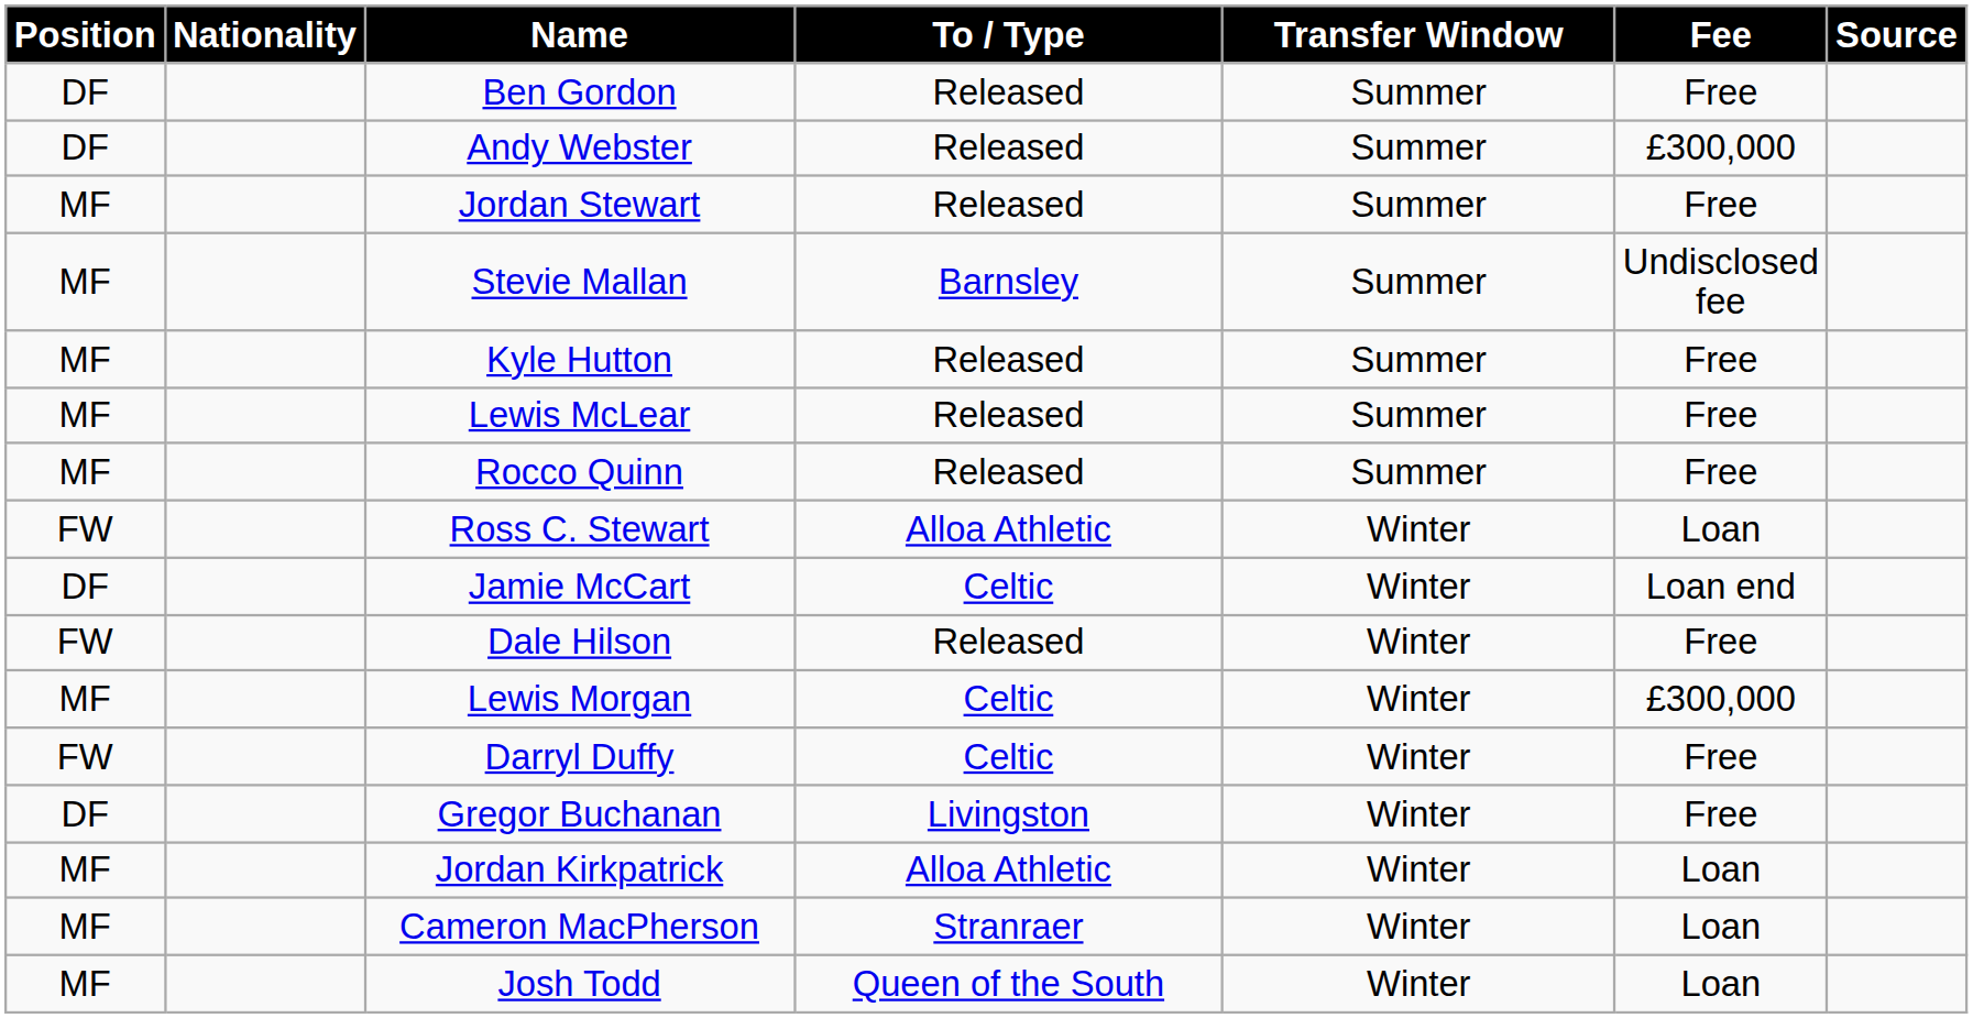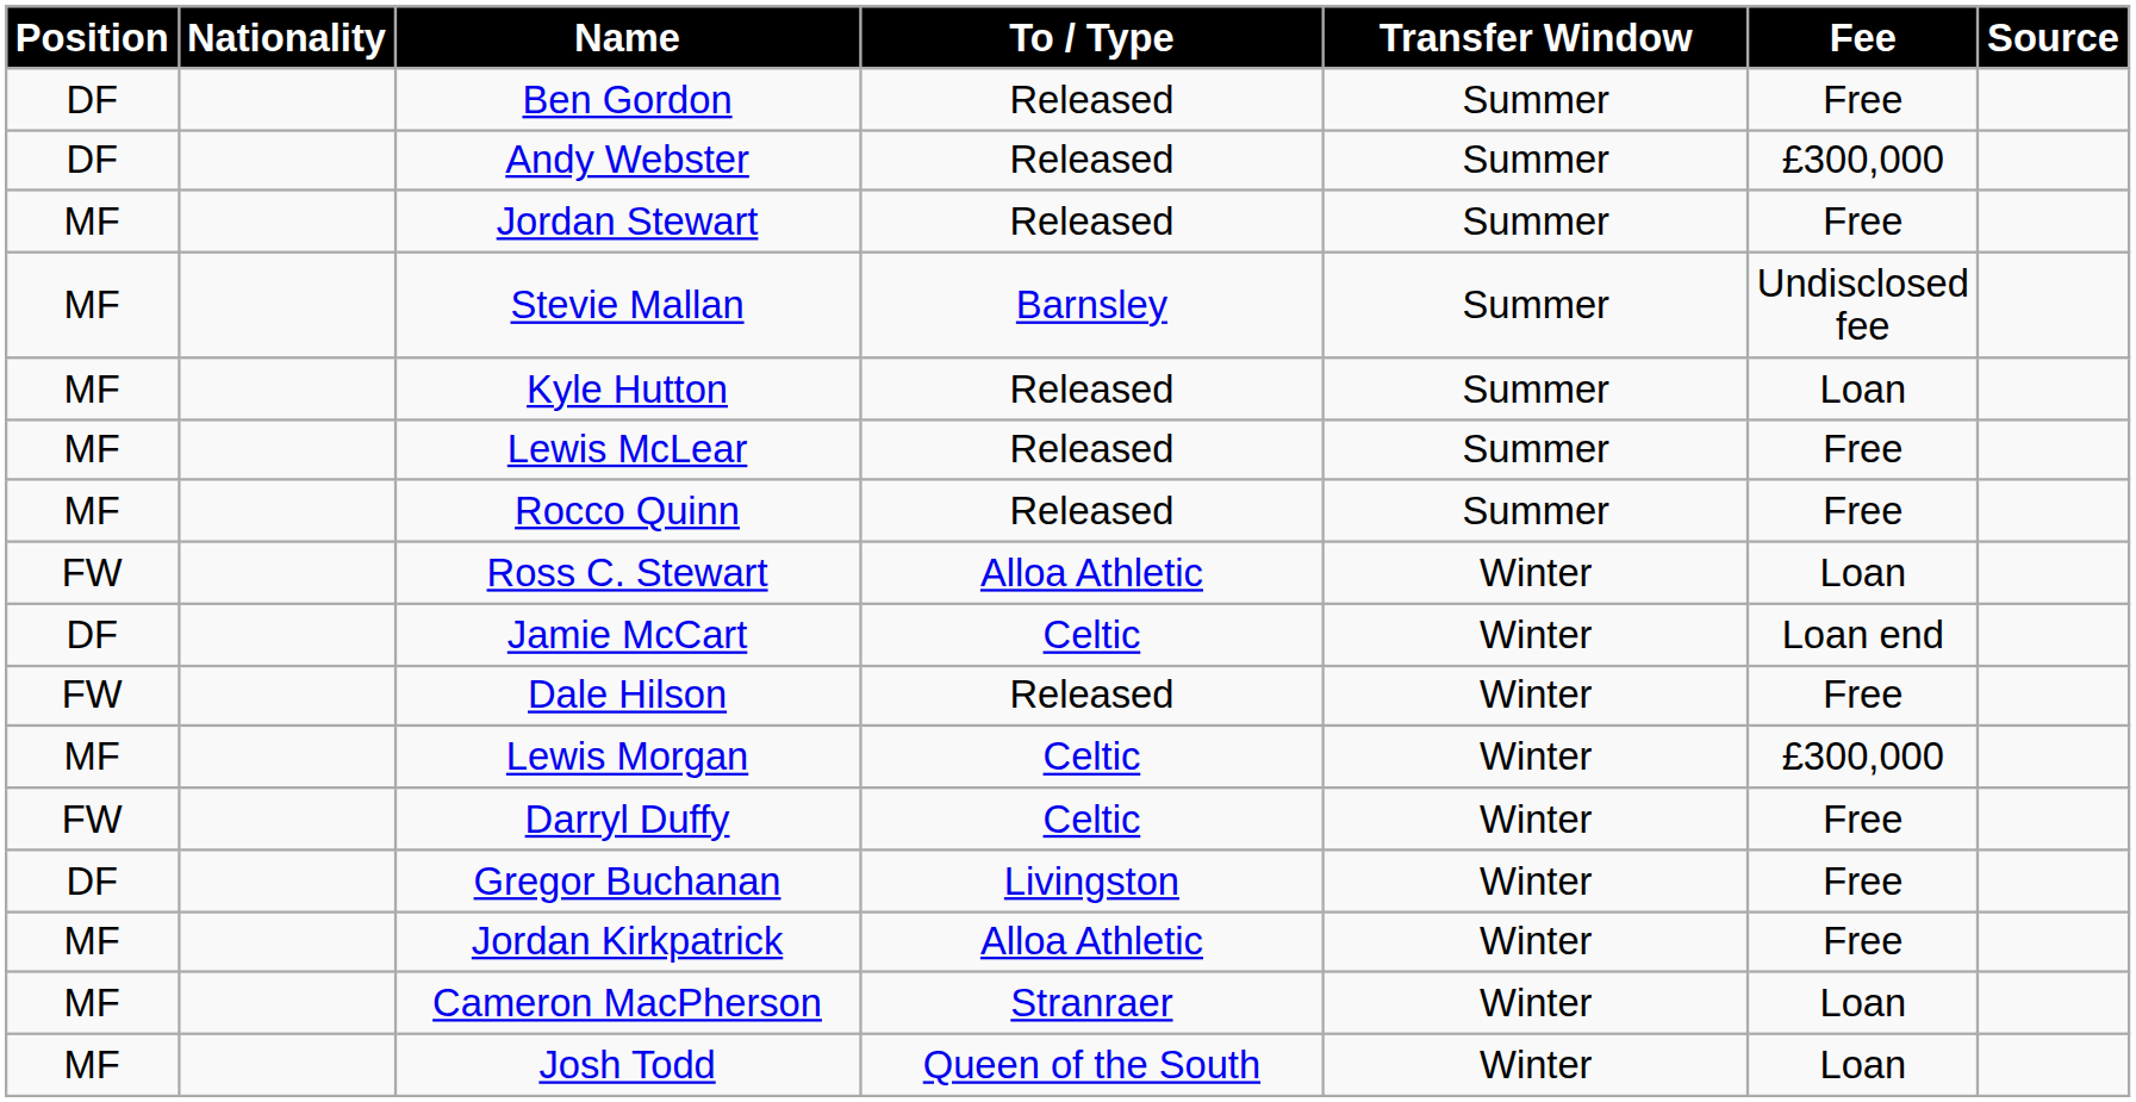 <table class="wikitable"  style="text-align:center; font-size:90%; ">
 <tr>
 <th style="background:#000000; color:white; width:50px;">Position</th>
 <th style="background:#000000; color:white; width:50px;">Nationality</th>
 <th style="background:#000000; color:white; width:165px;">Name</th>
 <th style="background:#000000; color:white; width:165px;">To / Type</th>
 <th style="background:#000000; color:white; width:150px;">Transfer Window</th>
 <th style="background:#000000; color:white; width:70px;">Fee</th>
 <th style="background:#000000; color:white; width:25px;">Source</th>
 </tr>
 <tr>
 <td>DF</td>
 <td></td>
 <td><a href='#'>Ben Gordon</a></td>
 <td>Released</td>
 <td>Summer</td>
 <td>Free</td>
 <td></td>
 </tr>
 <tr>
 <td>DF</td>
 <td></td>
 <td><a href='#'>Andy Webster</a></td>
 <td>Released</td>
 <td>Summer</td>
 <td>£300,000</td>
 <td></td>
 </tr>
 <tr>
 <td>MF</td>
 <td></td>
 <td><a href='#'>Jordan Stewart</a></td>
 <td>Released</td>
 <td>Summer</td>
 <td>Free</td>
 <td></td>
 </tr>
 <tr>
 <td>MF</td>
 <td></td>
 <td><a href='#'>Stevie Mallan</a></td>
 <td><a href='#'>Barnsley</a></td>
 <td>Summer</td>
 <td>Undisclosed fee</td>
 <td></td>
 </tr>
 <tr>
 <td>MF</td>
 <td></td>
 <td><a href='#'>Kyle Hutton</a></td>
 <td>Released</td>
 <td>Summer</td>
-<td>Free</td>
+<td>Loan</td>
 <td></td>
 </tr>
 <tr>
 <td>MF</td>
 <td></td>
 <td><a href='#'>Lewis McLear</a></td>
 <td>Released</td>
 <td>Summer</td>
 <td>Free</td>
 <td></td>
 </tr>
 <tr>
 <td>MF</td>
 <td></td>
 <td><a href='#'>Rocco Quinn</a></td>
 <td>Released</td>
 <td>Summer</td>
 <td>Free</td>
 <td></td>
 </tr>
 <tr>
 <td>FW</td>
 <td></td>
 <td><a href='#'>Ross C. Stewart</a></td>
 <td><a href='#'>Alloa Athletic</a></td>
 <td>Winter</td>
 <td>Loan</td>
 <td></td>
 </tr>
 <tr>
 <td>DF</td>
 <td></td>
 <td><a href='#'>Jamie McCart</a></td>
 <td><a href='#'>Celtic</a></td>
 <td>Winter</td>
 <td>Loan end</td>
 <td></td>
 </tr>
 <tr>
 <td>FW</td>
 <td></td>
 <td><a href='#'>Dale Hilson</a></td>
 <td>Released</td>
 <td>Winter</td>
 <td>Free</td>
 <td></td>
 </tr>
 <tr>
 <td>MF</td>
 <td></td>
 <td><a href='#'>Lewis Morgan</a></td>
 <td><a href='#'>Celtic</a></td>
 <td>Winter</td>
 <td>£300,000</td>
 <td></td>
 </tr>
 <tr>
 <td>FW</td>
 <td></td>
 <td><a href='#'>Darryl Duffy</a></td>
 <td><a href='#'>Celtic</a></td>
 <td>Winter</td>
 <td>Free</td>
 <td></td>
 </tr>
 <tr>
 <td>DF</td>
 <td></td>
 <td><a href='#'>Gregor Buchanan</a></td>
 <td><a href='#'>Livingston</a></td>
 <td>Winter</td>
 <td>Free</td>
 <td></td>
 </tr>
 <tr>
 <td>MF</td>
 <td></td>
 <td><a href='#'>Jordan Kirkpatrick</a></td>
 <td><a href='#'>Alloa Athletic</a></td>
 <td>Winter</td>
-<td>Loan</td>
+<td>Free</td>
 <td></td>
 </tr>
 <tr>
 <td>MF</td>
 <td></td>
 <td><a href='#'>Cameron MacPherson</a></td>
 <td><a href='#'>Stranraer</a></td>
 <td>Winter</td>
 <td>Loan</td>
 <td></td>
 </tr>
 <tr>
 <td>MF</td>
 <td></td>
 <td><a href='#'>Josh Todd</a></td>
 <td><a href='#'>Queen of the South</a></td>
 <td>Winter</td>
 <td>Loan</td>
 <td></td>
 </tr>
 </table>
